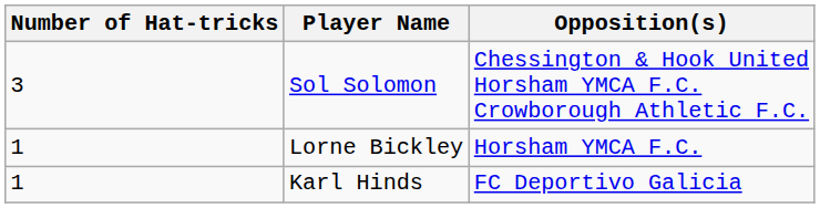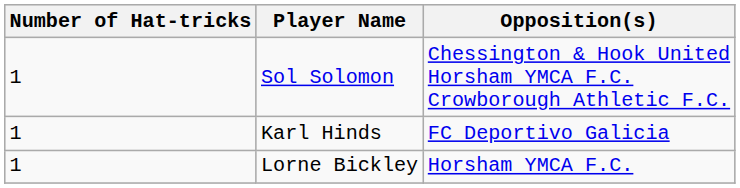 <table class="wikitable sortable">
 <tr>
 <th>Number of Hat-tricks</th>
 <th>Player Name</th>
 <th>Opposition(s)</th>
 </tr>
 <tr>
-<td>3</td>
+<td>1</td>
 <td><a href='#'>Sol Solomon</a></td>
 <td><a href='#'>Chessington & Hook United</a><br><a href='#'>Horsham YMCA F.C.</a><br><a href='#'>Crowborough Athletic F.C.</a></td>
+</tr>
+<tr>
+<td>1</td>
+<td>Karl Hinds</td>
+<td><a href='#'>FC Deportivo Galicia</a></td>
 </tr>
 <tr>
 <td>1</td>
 <td>Lorne Bickley</td>
 <td><a href='#'>Horsham YMCA F.C.</a></td>
 </tr>
-<tr>
-<td>1</td>
-<td>Karl Hinds</td>
-<td><a href='#'>FC Deportivo Galicia</a></td>
-</tr>
 </table>
